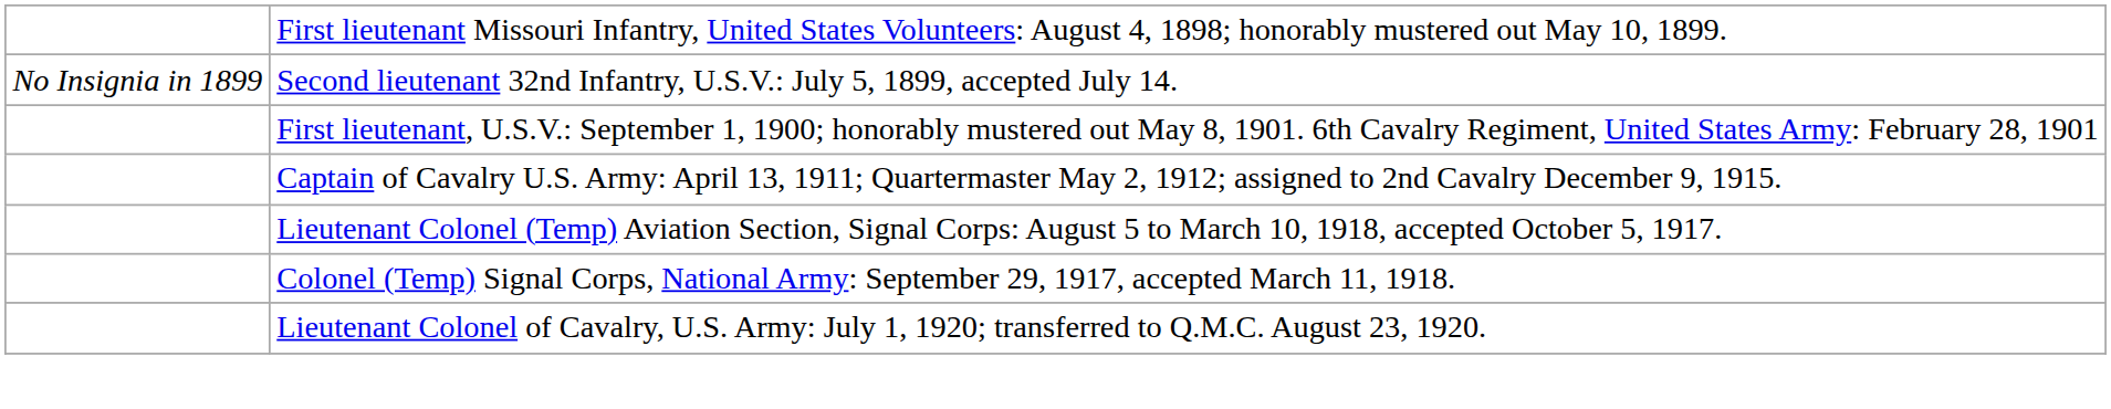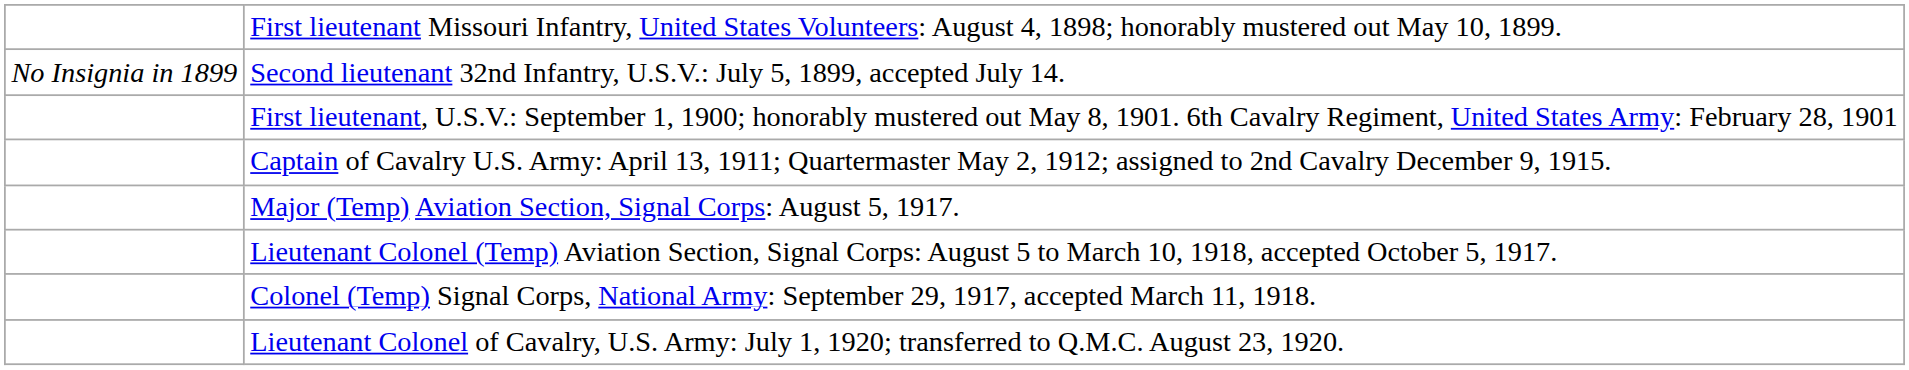 <table class="wikitable" style="background:white">
 <tr>
 <td></td>
 <td><a href='#'>First lieutenant</a> Missouri Infantry, <a href='#'>United States Volunteers</a>: August 4, 1898; honorably mustered out May 10, 1899.</td>
 </tr>
 <tr>
 <td><em>No Insignia in 1899</em></td>
 <td><a href='#'>Second lieutenant</a> 32nd Infantry, U.S.V.: July 5, 1899, accepted July 14.</td>
 </tr>
 <tr>
 <td></td>
 <td><a href='#'>First lieutenant</a>, U.S.V.: September 1, 1900; honorably mustered out May 8, 1901.  6th Cavalry Regiment, <a href='#'>United States Army</a>: February 28, 1901</td>
 </tr>
 <tr>
 <td></td>
 <td><a href='#'>Captain</a> of Cavalry U.S. Army: April 13, 1911; Quartermaster May 2, 1912; assigned to 2nd Cavalry December 9, 1915.</td>
 </tr>
 <tr>
 <td></td>
+<td><a href='#'>Major (Temp)</a> <a href='#'>Aviation Section, Signal Corps</a>: August 5, 1917.</td>
+</tr>
+<tr>
+<td></td>
 <td><a href='#'>Lieutenant Colonel (Temp)</a> Aviation Section, Signal Corps: August 5 to March 10, 1918, accepted October 5, 1917.</td>
 </tr>
 <tr>
 <td></td>
 <td><a href='#'>Colonel (Temp)</a> Signal Corps, <a href='#'>National Army</a>: September 29, 1917, accepted March 11, 1918.</td>
 </tr>
 <tr>
 <td></td>
 <td><a href='#'>Lieutenant Colonel</a> of Cavalry, U.S. Army: July 1, 1920; transferred to Q.M.C. August 23, 1920.</td>
 </tr>
 </table>
